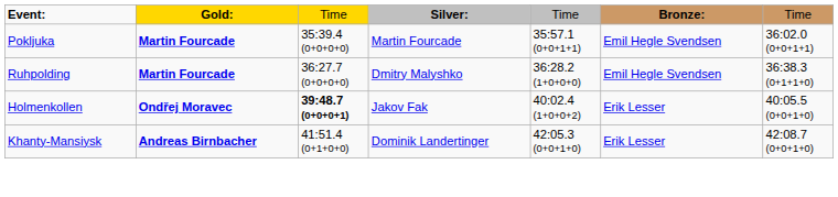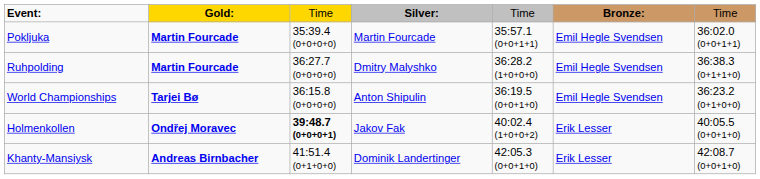 <table class="wikitable" width=85%>
 <tr>
 <td><strong>Event:</strong></td>
 <td style="text-align:center;background-color:gold;"><strong>Gold:</strong></td>
 <td style="text-align:center;background-color:gold;">Time</td>
 <td style="text-align:center;background-color:silver;"><strong>Silver:</strong></td>
 <td style="text-align:center;background-color:silver;">Time</td>
 <td style="text-align:center;background-color:#CC9966;"><strong>Bronze:</strong></td>
 <td style="text-align:center;background-color:#CC9966;">Time</td>
 </tr>
 <tr>
 <td><a href='#'>Pokljuka</a><br></td>
 <td><strong><a href='#'>Martin Fourcade</a></strong><br><small></small></td>
 <td>35:39.4<br><small>(0+0+0+0)</small></td>
 <td><a href='#'>Martin Fourcade</a><br><small></small></td>
 <td>35:57.1<br><small>(0+0+1+1)</small></td>
 <td><a href='#'>Emil Hegle Svendsen</a><br><small></small></td>
 <td>36:02.0<br><small>(0+0+1+1)</small></td>
 </tr>
 <tr>
 <td><a href='#'>Ruhpolding</a><br></td>
 <td><strong><a href='#'>Martin Fourcade</a></strong><br><small></small></td>
 <td>36:27.7<br><small>(0+0+0+0)</small></td>
 <td><a href='#'>Dmitry Malyshko</a><br><small></small></td>
 <td>36:28.2<br><small>(1+0+0+0)</small></td>
 <td><a href='#'>Emil Hegle Svendsen</a><br><small></small></td>
 <td>36:38.3<br><small>(0+1+1+0)</small></td>
 </tr>
 <tr>
+<td><a href='#'>World Championships</a><br></td>
+<td><strong><a href='#'>Tarjei Bø</a></strong><br><small></small></td>
+<td>36:15.8<br><small>(0+0+0+0)</small></td>
+<td><a href='#'>Anton Shipulin</a><br><small></small></td>
+<td>36:19.5<br><small>(0+0+1+0)</small></td>
+<td><a href='#'>Emil Hegle Svendsen</a><br><small></small></td>
+<td>36:23.2<br><small>(0+1+0+0)</small></td>
+</tr>
+<tr>
 <td><a href='#'>Holmenkollen</a><br></td>
 <td><strong><a href='#'>Ondřej Moravec</a></strong><br><small></small></td>
 <td><strong>39:48.7<br><small>(0+0+0+1)</small></strong></td>
 <td><a href='#'>Jakov Fak</a><br><small></small></td>
 <td>40:02.4<br><small>(1+0+0+2)</small></td>
 <td><a href='#'>Erik Lesser</a><br><small></small></td>
 <td>40:05.5<br><small>(0+0+1+0)</small></td>
 </tr>
 <tr>
 <td><a href='#'>Khanty-Mansiysk</a><br></td>
 <td><strong><a href='#'>Andreas Birnbacher</a></strong><br><small></small></td>
 <td>41:51.4<br><small>(0+1+0+0)</small></td>
 <td><a href='#'>Dominik Landertinger</a><br><small></small></td>
 <td>42:05.3<br><small>(0+0+1+0)</small></td>
 <td><a href='#'>Erik Lesser</a><br><small></small></td>
 <td>42:08.7<br><small>(0+0+1+0)</small></td>
 </tr>
 </table>
